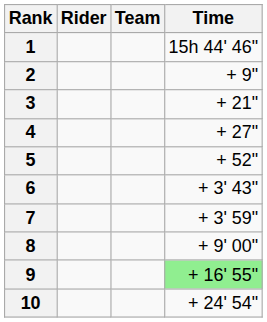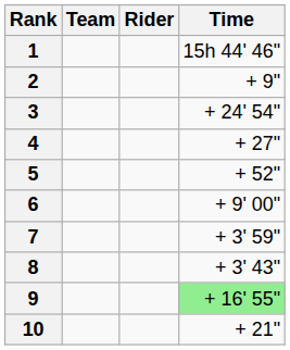 <table class="wikitable" margin-bottom:0;">
 <tr>
 <th scope="col">Rank</th>
+<th scope="col">Team</th>
 <th scope="col">Rider</th>
-<th scope="col">Team</th>
 <th scope="col">Time</th>
 </tr>
 <tr>
 <th scope="row">1</th>
+<td></td>
 <td> </td>
-<td></td>
 <td align="right">15h 44' 46"</td>
 </tr>
 <tr>
 <th scope="row">2</th>
 <td></td>
 <td></td>
 <td align="right">+ 9"</td>
 </tr>
 <tr>
 <th scope="row">3</th>
 <td></td>
 <td></td>
-<td align="right">+ 21"</td>
+<td align="right">+ 24' 54"</td>
 </tr>
 <tr>
 <th scope="row">4</th>
 <td></td>
 <td></td>
 <td align="right">+ 27"</td>
 </tr>
 <tr>
 <th scope="row">5</th>
 <td></td>
 <td></td>
 <td align="right">+ 52"</td>
 </tr>
 <tr>
 <th scope="row">6</th>
 <td></td>
 <td></td>
-<td align="right">+ 3' 43"</td>
+<td align="right">+ 9' 00"</td>
 </tr>
 <tr>
 <th scope="row">7</th>
 <td></td>
 <td></td>
 <td align="right">+ 3' 59"</td>
 </tr>
 <tr>
 <th scope="row">8</th>
 <td></td>
 <td></td>
-<td align="right">+ 9' 00"</td>
+<td align="right">+ 3' 43"</td>
 </tr>
 <tr>
 <th scope="row">9</th>
 <td></td>
 <td></td>
 <td align="right" style="background: lightgreen;">+ 16' 55"</td>
 </tr>
 <tr>
 <th scope="row">10</th>
 <td></td>
 <td></td>
-<td align="right">+ 24' 54"</td>
+<td align="right">+ 21"</td>
 </tr>
 </table>
